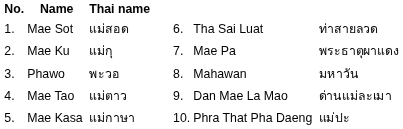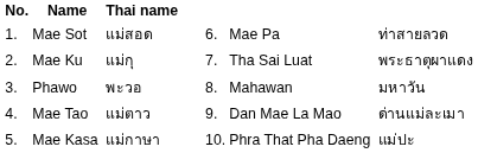 <table>
 <tr>
 <th>No.</th>
 <th>Name</th>
 <th>Thai name</th>
 <th></th>
 <td>    </td>
 </tr>
 <tr>
 <td>1.</td>
 <td>Mae Sot</td>
 <td>แม่สอด</td>
 <td></td>
 <td></td>
 <td>6.</td>
-<td>Tha Sai Luat</td>
+<td>Mae Pa</td>
 <td>ท่าสายลวด</td>
 <td></td>
 </tr>
 <tr>
 <td>2.</td>
 <td>Mae Ku</td>
 <td>แม่กุ</td>
 <td></td>
 <td></td>
 <td>7.</td>
-<td>Mae Pa</td>
+<td>Tha Sai Luat</td>
 <td>พระธาตุผาแดง </td>
 <td></td>
 </tr>
 <tr>
 <td>3.</td>
 <td>Phawo</td>
 <td>พะวอ</td>
 <td></td>
 <td></td>
 <td>8.</td>
 <td>Mahawan</td>
 <td>มหาวัน</td>
 <td></td>
 </tr>
 <tr>
 <td>4.</td>
 <td>Mae Tao</td>
 <td>แม่ตาว</td>
 <td></td>
 <td></td>
 <td>9.</td>
 <td>Dan Mae La Mao</td>
 <td>ด่านแม่ละเมา</td>
 <td></td>
 </tr>
 <tr>
 <td>5.</td>
 <td>Mae Kasa </td>
 <td>แม่กาษา </td>
 <td></td>
 <td></td>
 <td>10.</td>
 <td>Phra That Pha Daeng </td>
 <td>แม่ปะ</td>
 <td></td>
 </tr>
 </table>
